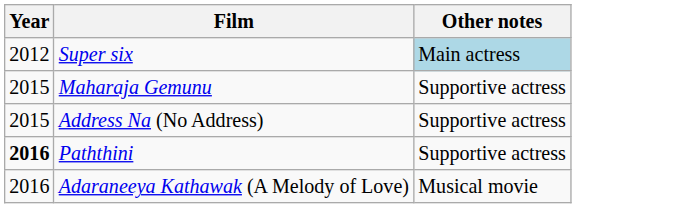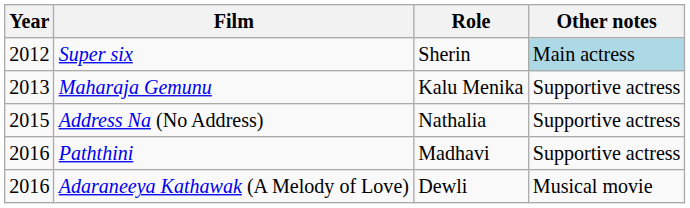 <table class="wikitable" style="font-size:95%;">
 <tr style="text-align:center;">
 <th>Year</th>
 <th>Film</th>
+<th>Role</th>
 <th>Other notes</th>
 </tr>
 <tr>
 <td>2012</td>
 <td><em><a href='#'>Super six</a></em></td>
+<td>Sherin</td>
 <td style="background: lightblue;">Main actress</td>
 </tr>
 <tr>
-<td>2015</td>
+<td>2013</td>
 <td><em><a href='#'>Maharaja Gemunu</a></em></td>
+<td>Kalu Menika</td>
 <td>Supportive actress</td>
 </tr>
 <tr>
 <td>2015</td>
 <td><em><a href='#'>Address Na</a></em> (No Address)</td>
+<td>Nathalia</td>
 <td>Supportive actress</td>
 </tr>
 <tr>
-<td><strong>2016</strong></td>
+<td>2016</td>
 <td><em><a href='#'>Paththini</a></em></td>
+<td>Madhavi</td>
 <td>Supportive actress</td>
 </tr>
 <tr>
 <td>2016</td>
 <td><em><a href='#'>Adaraneeya Kathawak</a></em> (A Melody of Love)</td>
+<td>Dewli</td>
 <td>Musical movie</td>
 </tr>
 </table>
